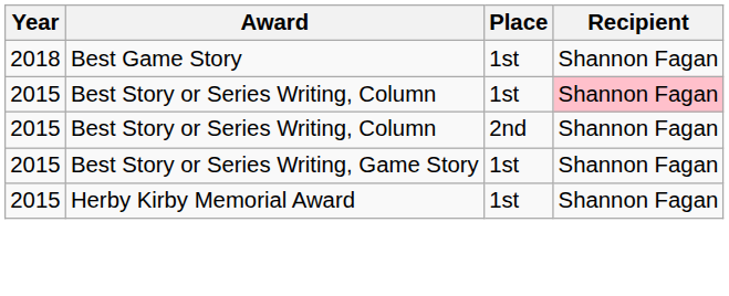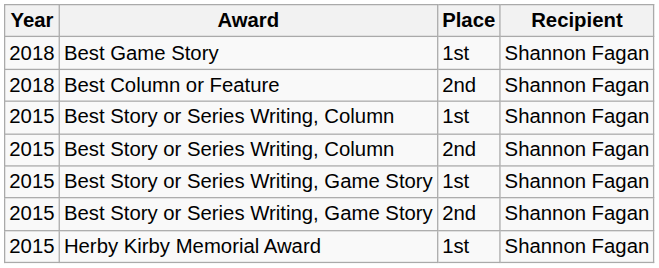 <table class="wikitable">
 <tr>
 <th>Year</th>
 <th>Award</th>
 <th>Place</th>
 <th>Recipient</th>
 </tr>
 <tr>
 <td>2018</td>
 <td>Best Game Story</td>
 <td>1st</td>
 <td>Shannon Fagan</td>
 </tr>
 <tr>
+<td>2018</td>
+<td>Best Column or Feature</td>
+<td>2nd</td>
+<td>Shannon Fagan</td>
+</tr>
+<tr>
 <td>2015</td>
 <td>Best Story or Series Writing, Column</td>
 <td>1st</td>
-<td style="background: pink;">Shannon Fagan</td>
+<td>Shannon Fagan</td>
 </tr>
 <tr>
 <td>2015</td>
 <td>Best Story or Series Writing, Column</td>
 <td>2nd</td>
 <td>Shannon Fagan</td>
 </tr>
 <tr>
 <td>2015</td>
 <td>Best Story or Series Writing, Game Story</td>
 <td>1st</td>
 <td>Shannon Fagan</td>
 </tr>
 <tr>
 <td>2015</td>
+<td>Best Story or Series Writing, Game Story</td>
+<td>2nd</td>
+<td>Shannon Fagan</td>
+</tr>
+<tr>
+<td>2015</td>
 <td>Herby Kirby Memorial Award</td>
 <td>1st</td>
 <td>Shannon Fagan</td>
 </tr>
 </table>
